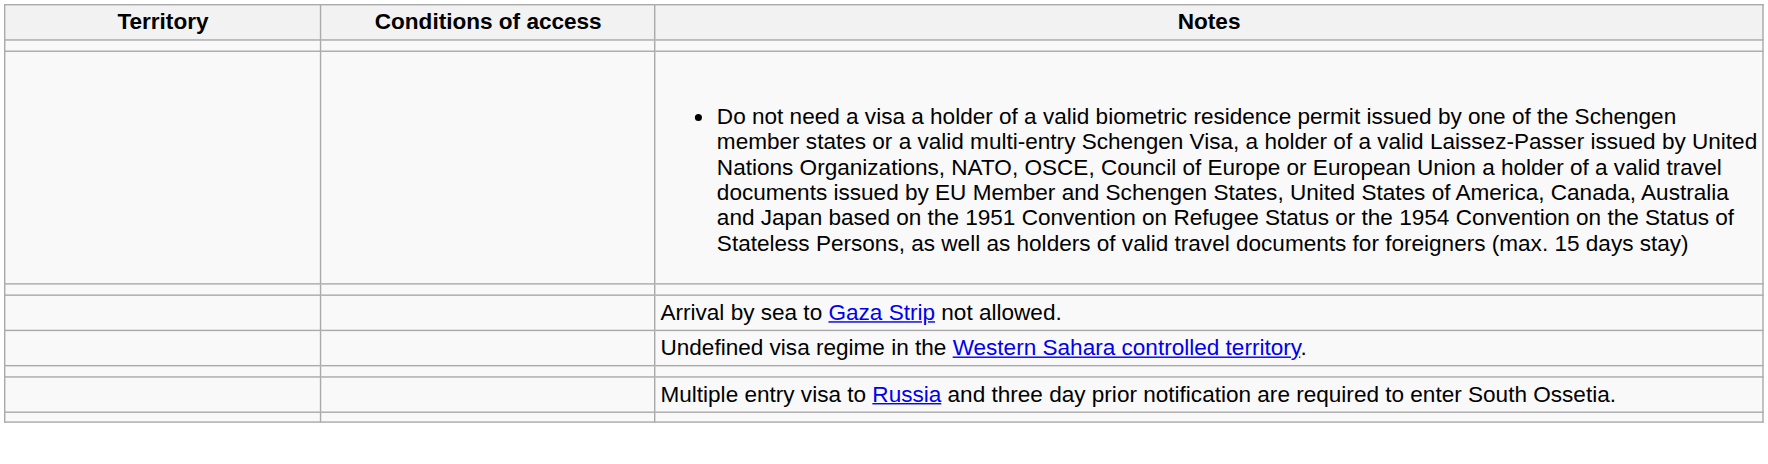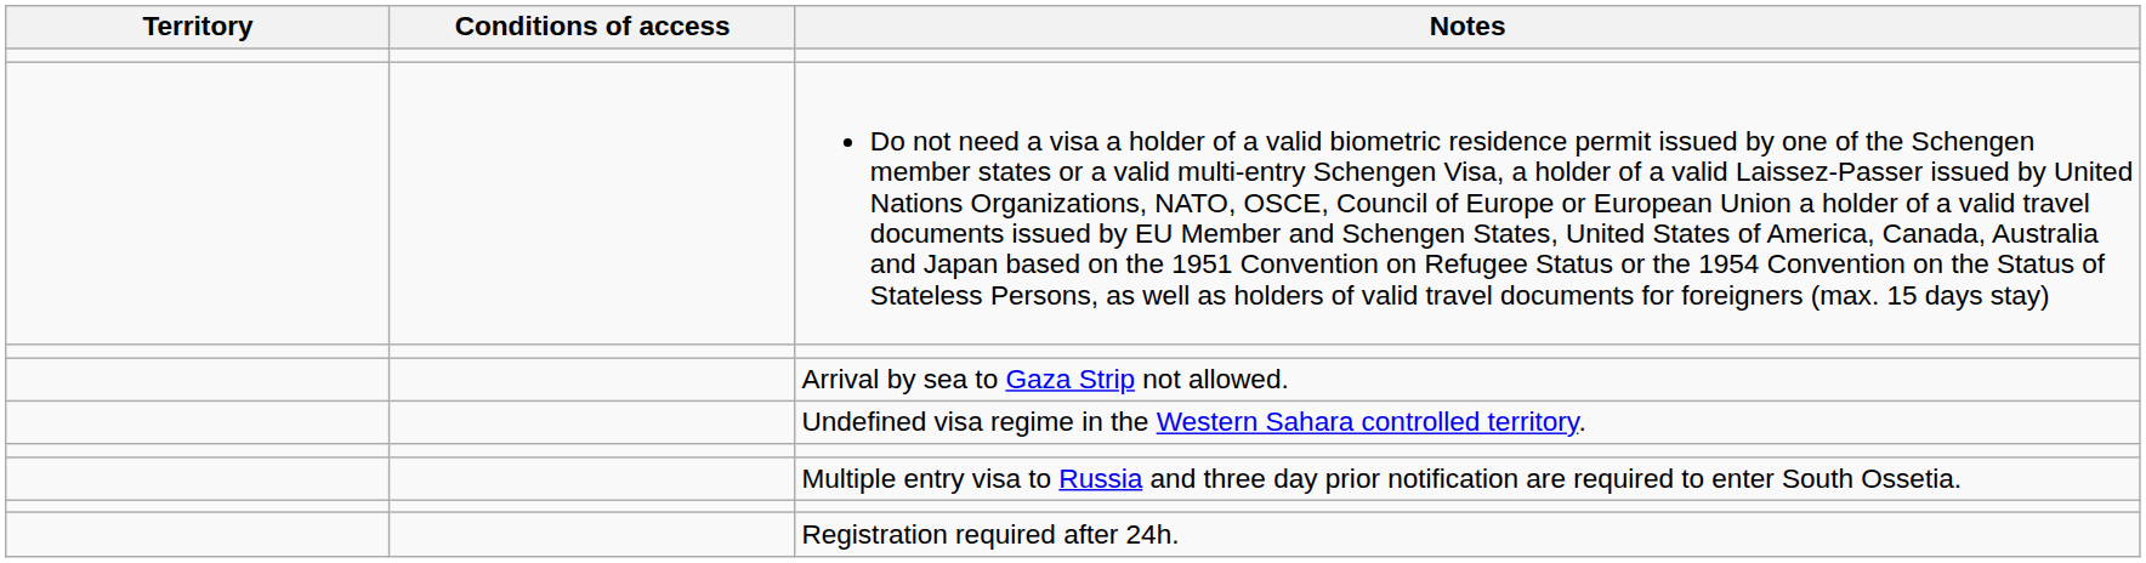 <table class="wikitable" style="text-align: left; table-layout: fixed;">
 <tr>
 <th style="width:18%;">Territory</th>
 <th style="width:19%;">Conditions of access</th>
 <th>Notes</th>
 </tr>
 <tr>
 <td></td>
 <td></td>
 <td></td>
 </tr>
 <tr>
 <td></td>
 <td></td>
 <td><br><ul><li>Do not need a visa a holder of a valid biometric residence permit issued by one of the Schengen member states or a valid multi-entry Schengen Visa, a holder of a valid Laissez-Passer issued by United Nations Organizations, NATO, OSCE, Council of Europe or European Union a holder of a valid travel documents issued by EU Member and Schengen States, United States of America, Canada, Australia and Japan based on the 1951 Convention on Refugee Status or the 1954 Convention on the Status of Stateless Persons, as well as holders of valid travel documents for foreigners (max. 15 days stay)</li></ul></td>
 </tr>
 <tr>
 <td></td>
 <td></td>
 <td></td>
 </tr>
 <tr>
 <td></td>
 <td></td>
 <td>Arrival by sea to <a href='#'>Gaza Strip</a> not allowed.</td>
 </tr>
 <tr>
 <td></td>
 <td></td>
 <td>Undefined visa regime in the <a href='#'>Western Sahara controlled territory</a>.</td>
 </tr>
 <tr>
 <td></td>
 <td></td>
 <td></td>
 </tr>
 <tr>
 <td></td>
 <td></td>
 <td>Multiple entry visa to <a href='#'>Russia</a> and three day prior notification are required to enter South Ossetia.</td>
 </tr>
 <tr>
 <td></td>
 <td></td>
 <td></td>
 </tr>
+<tr>
+<td></td>
+<td></td>
+<td>Registration required after 24h.</td>
+</tr>
 </table>
